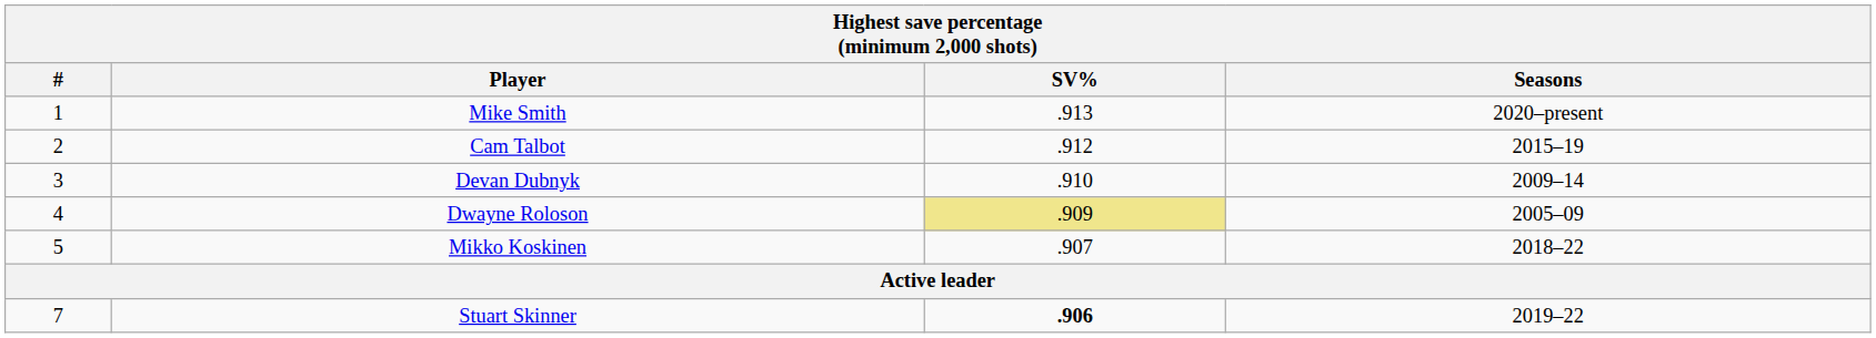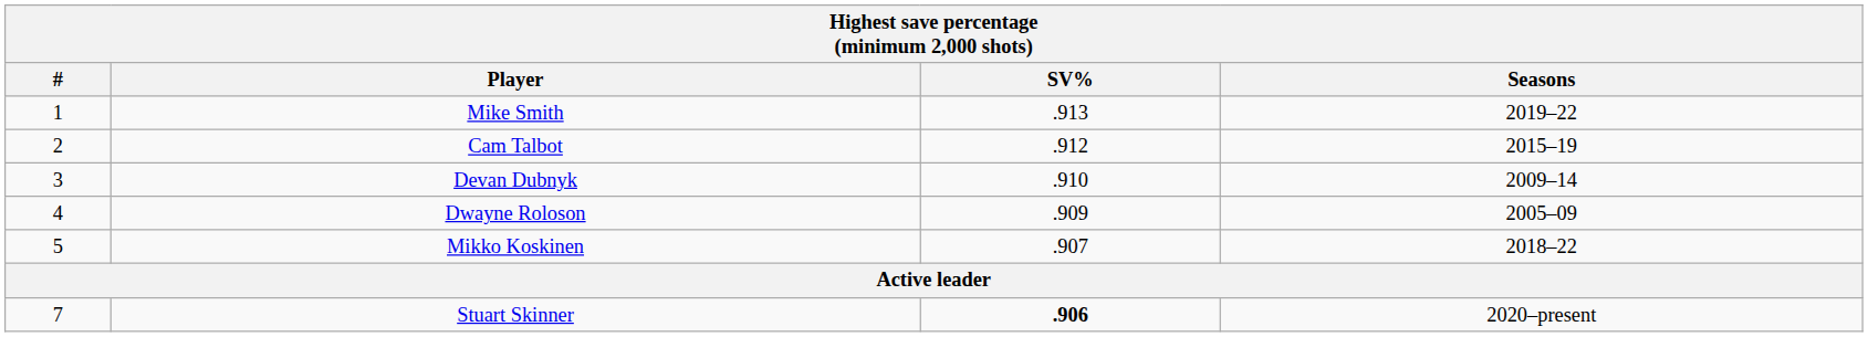 <table class="wikitable" style="text-align: center; font-size: 95%" width="70%">
 <tr>
 <th colspan="4">Highest save percentage<br>(minimum 2,000 shots)</th>
 </tr>
 <tr>
 <th>#</th>
 <th>Player</th>
 <th>SV%</th>
 <th>Seasons</th>
 </tr>
 <tr>
 <td>1</td>
 <td><a href='#'>Mike Smith</a></td>
 <td>.913</td>
-<td>2020–present</td>
+<td>2019–22</td>
 </tr>
 <tr>
 <td>2</td>
 <td><a href='#'>Cam Talbot</a></td>
 <td>.912</td>
 <td>2015–19</td>
 </tr>
 <tr>
 <td>3</td>
 <td><a href='#'>Devan Dubnyk</a></td>
 <td>.910</td>
 <td>2009–14</td>
 </tr>
 <tr>
 <td>4</td>
 <td><a href='#'>Dwayne Roloson</a></td>
-<td style="background: khaki;">.909</td>
+<td>.909</td>
 <td>2005–09</td>
 </tr>
 <tr>
 <td>5</td>
 <td><a href='#'>Mikko Koskinen</a></td>
 <td>.907</td>
 <td>2018–22</td>
 </tr>
 <tr>
 <th colspan="4">Active leader</th>
 </tr>
 <tr>
 <td>7</td>
 <td><a href='#'>Stuart Skinner</a></td>
 <td><strong>.906</strong></td>
-<td>2019–22</td>
+<td>2020–present</td>
 </tr>
 </table>
